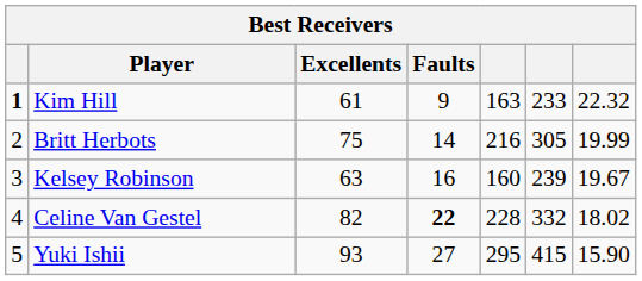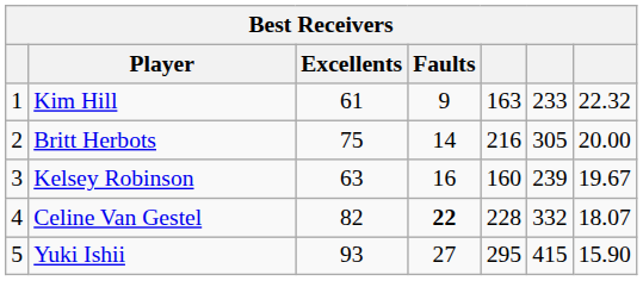 <table class="wikitable sortable" style=font-size:90%>
 <tr>
 <th colspan=7>Best Receivers</th>
 </tr>
 <tr>
 <th></th>
 <th width=158>Player</th>
 <th width=20>Excellents</th>
 <th width=20>Faults</th>
 <th width=20></th>
 <th width=20></th>
 <th width=20></th>
 </tr>
 <tr>
-<td><strong>1</strong></td>
+<td>1</td>
 <td> <a href='#'>Kim Hill</a></td>
 <td align=center>61</td>
 <td align=center>9</td>
 <td align=center>163</td>
 <td align=center>233</td>
 <td align=center>22.32</td>
 </tr>
 <tr>
 <td>2</td>
 <td> <a href='#'>Britt Herbots</a></td>
 <td align=center>75</td>
 <td align=center>14</td>
 <td align=center>216</td>
 <td align=center>305</td>
-<td align=center>19.99</td>
+<td align=center>20.00</td>
 </tr>
 <tr>
 <td>3</td>
 <td> <a href='#'>Kelsey Robinson</a></td>
 <td align=center>63</td>
 <td align=center>16</td>
 <td align=center>160</td>
 <td align=center>239</td>
 <td align=center>19.67</td>
 </tr>
 <tr>
 <td>4</td>
 <td> <a href='#'>Celine Van Gestel</a></td>
 <td align=center>82</td>
 <td align=center><strong>22</strong></td>
 <td align=center>228</td>
 <td align=center>332</td>
-<td align=center>18.02</td>
+<td align=center>18.07</td>
 </tr>
 <tr>
 <td>5</td>
 <td> <a href='#'>Yuki Ishii</a></td>
 <td align=center>93</td>
 <td align=center>27</td>
 <td align=center>295</td>
 <td align=center>415</td>
 <td align=center>15.90</td>
 </tr>
 </table>
